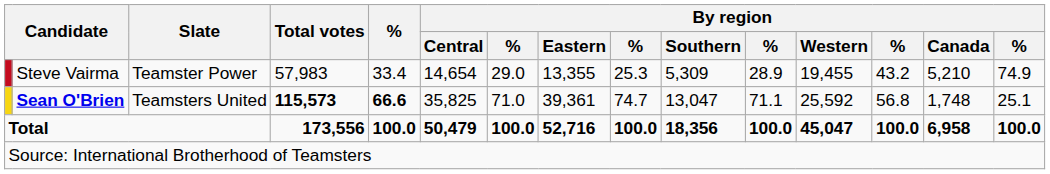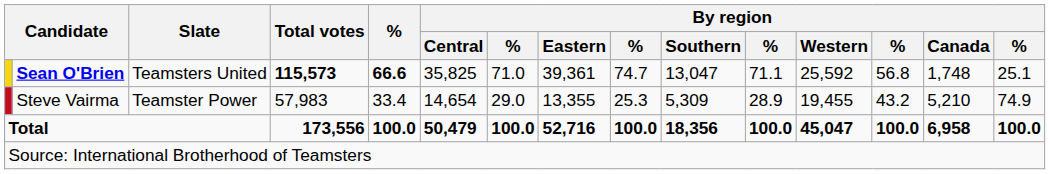 <table class="wikitable defaultright col1left col2left col3left">
 <tr>
 <th rowspan=2 colspan=2>Candidate</th>
 <th rowspan=2>Slate</th>
 <th rowspan=2>Total votes</th>
 <th rowspan=2>%</th>
 <th colspan=10>By region</th>
 </tr>
 <tr>
 <th>Central</th>
 <th>%</th>
 <th>Eastern</th>
 <th>%</th>
 <th>Southern</th>
 <th>%</th>
 <th>Western</th>
 <th>%</th>
 <th>Canada</th>
 <th>%</th>
 </tr>
 <tr>
+<td style="background: #F7D612"></td>
+<td><strong><a href='#'>Sean O'Brien</a></strong></td>
+<td style="white-space: nowrap">Teamsters United</td>
+<td><strong>115,573</strong></td>
+<td><strong>66.6</strong></td>
+<td>35,825</td>
+<td>71.0</td>
+<td>39,361</td>
+<td>74.7</td>
+<td>13,047</td>
+<td>71.1</td>
+<td>25,592</td>
+<td>56.8</td>
+<td>1,748</td>
+<td>25.1</td>
+</tr>
+<tr>
 <td style="background: #C40C1F"></td>
 <td>Steve Vairma</td>
 <td>Teamster Power</td>
 <td>57,983</td>
 <td>33.4</td>
 <td>14,654</td>
 <td>29.0</td>
 <td>13,355</td>
 <td>25.3</td>
 <td>5,309</td>
 <td>28.9</td>
 <td>19,455</td>
 <td>43.2</td>
 <td>5,210</td>
 <td>74.9</td>
-</tr>
-<tr>
-<td style="background: #F7D612"></td>
-<td><strong><a href='#'>Sean O'Brien</a></strong></td>
-<td style="white-space: nowrap">Teamsters United</td>
-<td><strong>115,573</strong></td>
-<td><strong>66.6</strong></td>
-<td>35,825</td>
-<td>71.0</td>
-<td>39,361</td>
-<td>74.7</td>
-<td>13,047</td>
-<td>71.1</td>
-<td>25,592</td>
-<td>56.8</td>
-<td>1,748</td>
-<td>25.1</td>
 </tr>
 <tr style="font-weight: bold">
 <td colspan=3>Total</td>
 <td style="text-align: right">173,556</td>
 <td style="text-align: right">100.0</td>
 <td>50,479</td>
 <td>100.0</td>
 <td>52,716</td>
 <td>100.0</td>
 <td>18,356</td>
 <td>100.0</td>
 <td>45,047</td>
 <td>100.0</td>
 <td>6,958</td>
 <td>100.0</td>
 </tr>
 <tr>
 <td colspan=15>Source: International Brotherhood of Teamsters</td>
 </tr>
 </table>
